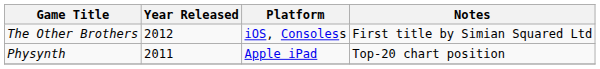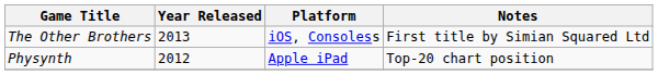 <table class="wikitable sortable">
 <tr>
 <th>Game Title</th>
 <th>Year Released</th>
 <th>Platform</th>
 <th>Notes</th>
 </tr>
 <tr>
 <td><em>The Other Brothers</em></td>
-<td>2012</td>
+<td>2013</td>
 <td><a href='#'>iOS</a>, <a href='#'>Consoles</a>s</td>
 <td>First title by Simian Squared Ltd</td>
 </tr>
 <tr>
 <td><em>Physynth</em></td>
-<td>2011</td>
+<td>2012</td>
 <td><a href='#'>Apple iPad</a></td>
 <td>Top-20 chart position</td>
 </tr>
 <tr>
 </tr>
 </table>
